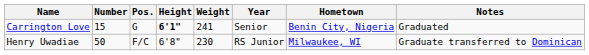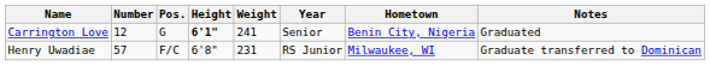 <table class="wikitable sortable" border="1">
 <tr>
 <th>Name</th>
 <th>Number</th>
 <th>Pos.</th>
 <th>Height</th>
 <th>Weight</th>
 <th>Year</th>
 <th>Hometown</th>
 <th class="unsortable">Notes</th>
 </tr>
 <tr>
 <td><a href='#'>Carrington Love</a></td>
-<td>15</td>
+<td>12</td>
 <td>G</td>
 <td><strong>6'1"</strong></td>
 <td>241</td>
 <td>Senior</td>
 <td><a href='#'>Benin City, Nigeria</a></td>
 <td>Graduated</td>
 </tr>
 <tr>
 <td>Henry Uwadiae</td>
-<td>50</td>
+<td>57</td>
 <td>F/C</td>
 <td>6'8"</td>
-<td>230</td>
+<td>231</td>
 <td>RS Junior</td>
 <td><a href='#'>Milwaukee, WI</a></td>
 <td>Graduate transferred to <a href='#'>Dominican</a></td>
 </tr>
 </table>
